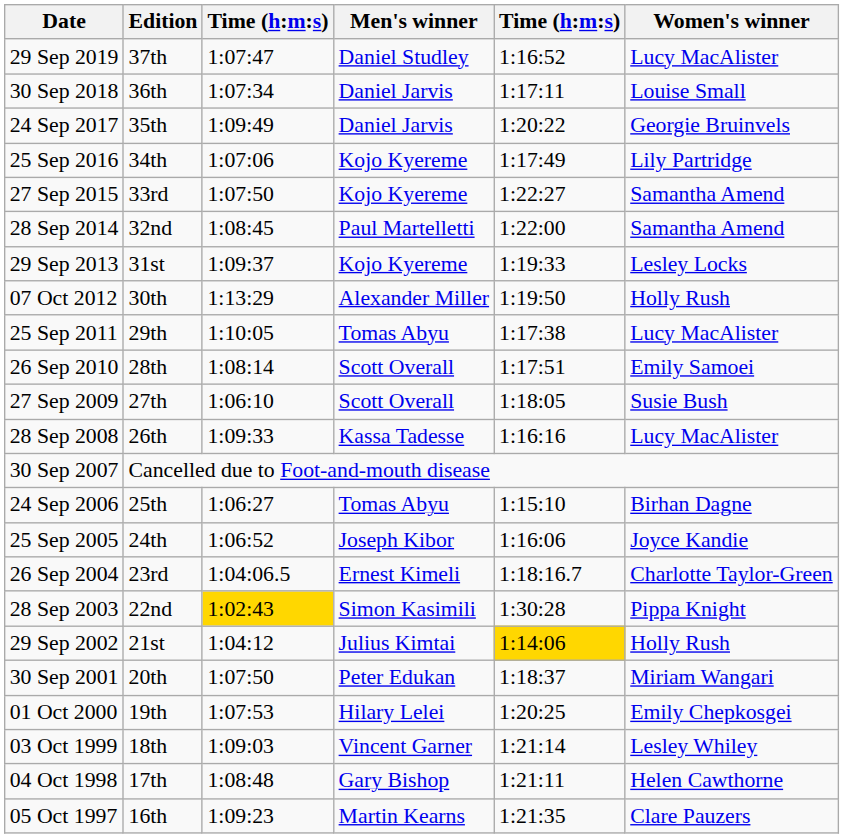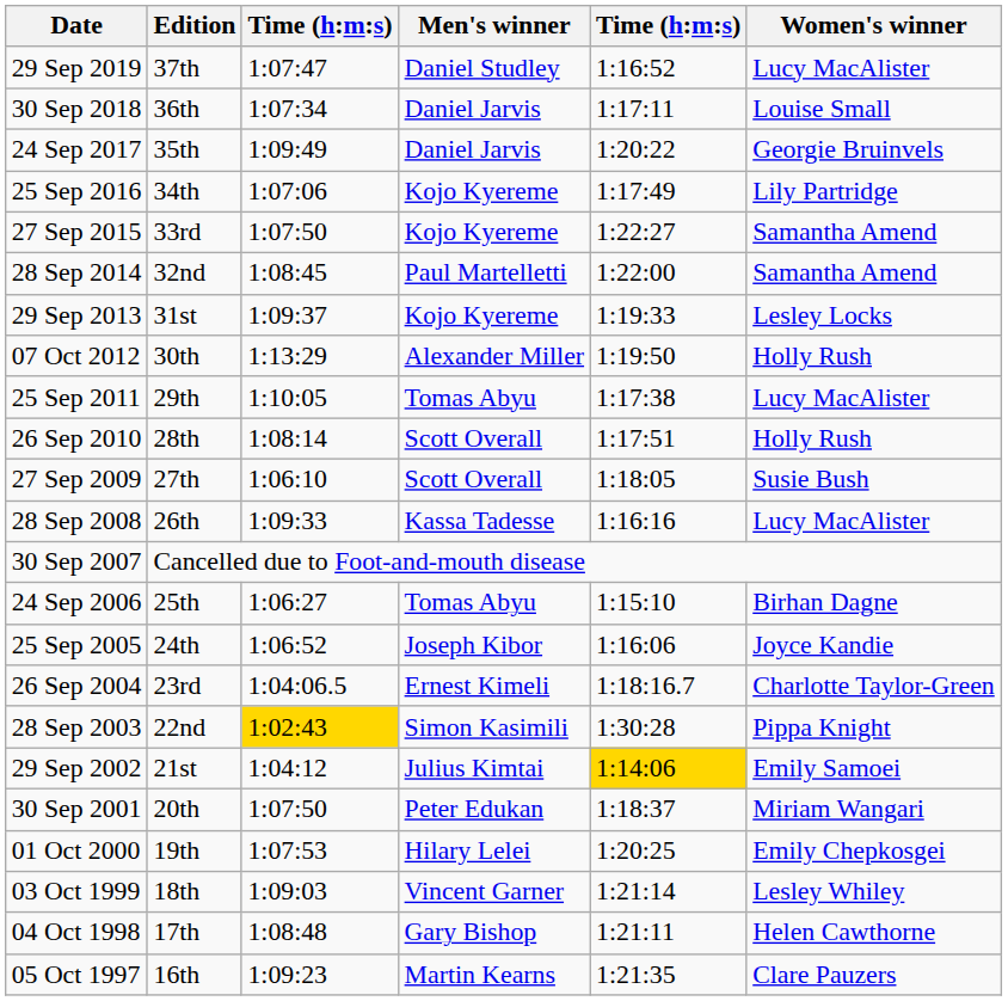 <table class="wikitable sortable">
 <tr>
 <th class="unsortable">Date</th>
 <th>Edition</th>
 <th>Time  (<a href='#'>h</a>:<a href='#'>m</a>:<a href='#'>s</a>)</th>
 <th>Men's winner</th>
 <th>Time (<a href='#'>h</a>:<a href='#'>m</a>:<a href='#'>s</a>)</th>
 <th>Women's winner</th>
 </tr>
 <tr>
 <td>29 Sep 2019</td>
 <td>37th</td>
 <td>1:07:47</td>
 <td><a href='#'>Daniel Studley</a></td>
 <td>1:16:52</td>
 <td><a href='#'>Lucy MacAlister</a></td>
 </tr>
 <tr>
 <td>30 Sep 2018</td>
 <td>36th</td>
 <td>1:07:34</td>
 <td><a href='#'>Daniel Jarvis</a></td>
 <td>1:17:11</td>
 <td><a href='#'>Louise Small</a></td>
 </tr>
 <tr>
 <td>24 Sep 2017</td>
 <td>35th</td>
 <td>1:09:49</td>
 <td><a href='#'>Daniel Jarvis</a></td>
 <td>1:20:22</td>
 <td><a href='#'>Georgie Bruinvels</a></td>
 </tr>
 <tr>
 <td>25 Sep 2016</td>
 <td>34th</td>
 <td>1:07:06</td>
 <td><a href='#'>Kojo Kyereme</a></td>
 <td>1:17:49</td>
 <td><a href='#'>Lily Partridge</a></td>
 </tr>
 <tr>
 <td>27 Sep 2015</td>
 <td>33rd</td>
 <td>1:07:50</td>
 <td><a href='#'>Kojo Kyereme</a></td>
 <td>1:22:27</td>
 <td><a href='#'>Samantha Amend</a></td>
 </tr>
 <tr>
 <td>28 Sep 2014</td>
 <td>32nd</td>
 <td>1:08:45</td>
 <td><a href='#'>Paul Martelletti</a></td>
 <td>1:22:00</td>
 <td><a href='#'>Samantha Amend</a></td>
 </tr>
 <tr>
 <td>29 Sep 2013</td>
 <td>31st</td>
 <td>1:09:37</td>
 <td><a href='#'>Kojo Kyereme</a></td>
 <td>1:19:33</td>
 <td><a href='#'>Lesley Locks</a></td>
 </tr>
 <tr>
 <td>07 Oct 2012</td>
 <td>30th</td>
 <td>1:13:29</td>
 <td><a href='#'>Alexander Miller</a></td>
 <td>1:19:50</td>
 <td><a href='#'>Holly Rush</a></td>
 </tr>
 <tr>
 <td>25 Sep 2011</td>
 <td>29th</td>
 <td>1:10:05</td>
 <td><a href='#'>Tomas Abyu</a></td>
 <td>1:17:38</td>
 <td><a href='#'>Lucy MacAlister</a></td>
 </tr>
 <tr>
 <td>26 Sep 2010</td>
 <td>28th</td>
 <td>1:08:14</td>
 <td><a href='#'>Scott Overall</a></td>
 <td>1:17:51</td>
-<td><a href='#'>Emily Samoei</a></td>
+<td><a href='#'>Holly Rush</a></td>
 </tr>
 <tr>
 <td>27 Sep 2009</td>
 <td>27th</td>
 <td>1:06:10</td>
 <td><a href='#'>Scott Overall</a></td>
 <td>1:18:05</td>
 <td><a href='#'>Susie Bush</a></td>
 </tr>
 <tr>
 <td>28 Sep 2008</td>
 <td>26th</td>
 <td>1:09:33</td>
 <td><a href='#'>Kassa Tadesse</a></td>
 <td>1:16:16</td>
 <td><a href='#'>Lucy MacAlister</a></td>
 </tr>
 <tr>
 <td>30 Sep 2007</td>
 <td colspan="5">Cancelled due to <a href='#'>Foot-and-mouth disease</a></td>
 </tr>
 <tr>
 <td>24 Sep 2006</td>
 <td>25th</td>
 <td>1:06:27</td>
 <td><a href='#'>Tomas Abyu</a></td>
 <td>1:15:10</td>
 <td><a href='#'>Birhan Dagne</a></td>
 </tr>
 <tr>
 <td>25 Sep 2005</td>
 <td>24th</td>
 <td>1:06:52</td>
 <td><a href='#'>Joseph Kibor</a></td>
 <td>1:16:06</td>
 <td><a href='#'>Joyce Kandie</a></td>
 </tr>
 <tr>
 <td>26 Sep 2004</td>
 <td>23rd</td>
 <td>1:04:06.5</td>
 <td><a href='#'>Ernest Kimeli</a></td>
 <td>1:18:16.7</td>
 <td><a href='#'>Charlotte Taylor-Green</a></td>
 </tr>
 <tr>
 <td>28 Sep 2003</td>
 <td>22nd</td>
 <td bgcolor="gold">1:02:43</td>
 <td><a href='#'>Simon Kasimili</a></td>
 <td>1:30:28</td>
 <td><a href='#'>Pippa Knight</a></td>
 </tr>
 <tr>
 <td>29 Sep 2002</td>
 <td>21st</td>
 <td>1:04:12</td>
 <td><a href='#'>Julius Kimtai</a></td>
 <td bgcolor="gold">1:14:06</td>
-<td><a href='#'>Holly Rush</a></td>
+<td><a href='#'>Emily Samoei</a></td>
 </tr>
 <tr>
 <td>30 Sep 2001</td>
 <td>20th</td>
 <td>1:07:50</td>
 <td><a href='#'>Peter Edukan</a></td>
 <td>1:18:37</td>
 <td><a href='#'>Miriam Wangari</a></td>
 </tr>
 <tr>
 <td>01 Oct 2000</td>
 <td>19th</td>
 <td>1:07:53</td>
 <td><a href='#'>Hilary Lelei</a></td>
 <td>1:20:25</td>
 <td><a href='#'>Emily Chepkosgei</a></td>
 </tr>
 <tr>
 <td>03 Oct 1999</td>
 <td>18th</td>
 <td>1:09:03</td>
 <td><a href='#'>Vincent Garner</a></td>
 <td>1:21:14</td>
 <td><a href='#'>Lesley Whiley</a></td>
 </tr>
 <tr>
 <td>04 Oct 1998</td>
 <td>17th</td>
 <td>1:08:48</td>
 <td><a href='#'>Gary Bishop</a></td>
 <td>1:21:11</td>
 <td><a href='#'>Helen Cawthorne</a></td>
 </tr>
 <tr>
 <td>05 Oct 1997</td>
 <td>16th</td>
 <td>1:09:23</td>
 <td><a href='#'>Martin Kearns</a></td>
 <td>1:21:35</td>
 <td><a href='#'>Clare Pauzers</a></td>
 </tr>
 </table>
